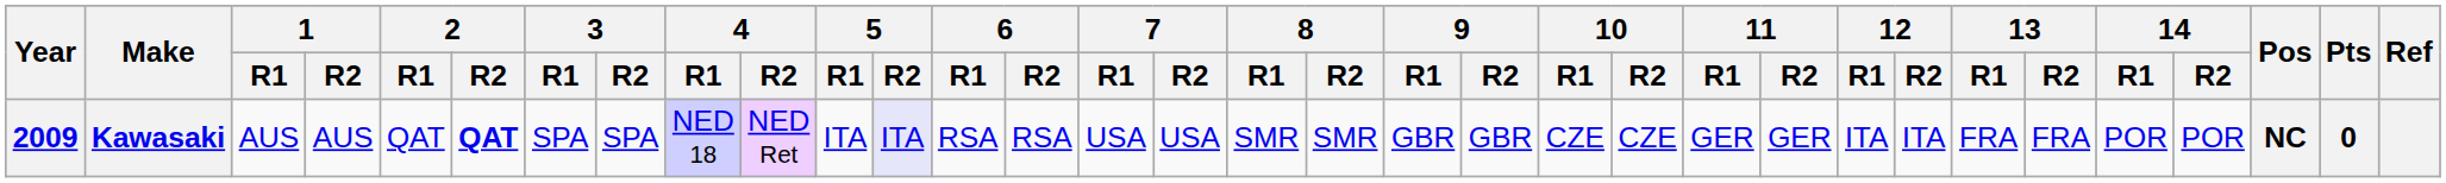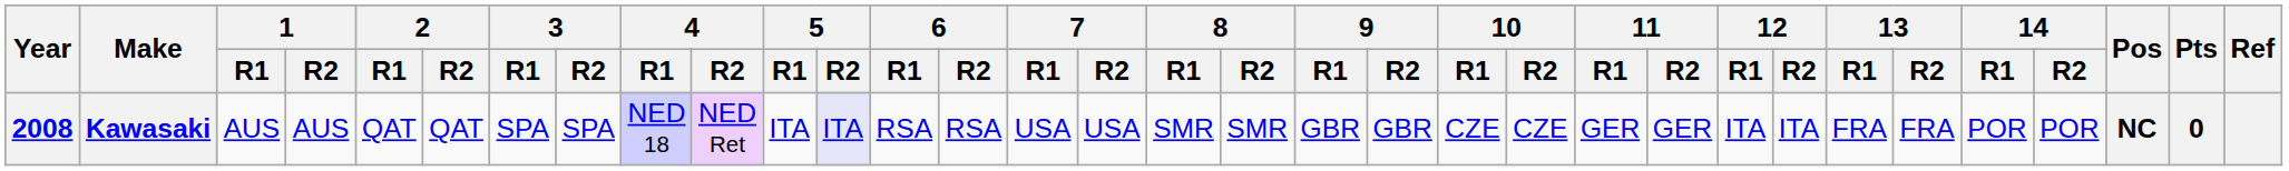 <table class="wikitable" style="text-align:center; font-size:90%">
 <tr>
 <th valign="middle" rowspan=2>Year</th>
 <th valign="middle" rowspan=2>Make</th>
 <th colspan=2>1</th>
 <th colspan=2>2</th>
 <th colspan=2>3</th>
 <th colspan=2>4</th>
 <th colspan=2>5</th>
 <th colspan=2>6</th>
 <th colspan=2>7</th>
 <th colspan=2>8</th>
 <th colspan=2>9</th>
 <th colspan=2>10</th>
 <th colspan=2>11</th>
 <th colspan=2>12</th>
 <th colspan=2>13</th>
 <th colspan=2>14</th>
 <th rowspan=2>Pos</th>
 <th rowspan=2>Pts</th>
 <th rowspan=2>Ref</th>
 </tr>
 <tr>
 <th>R1</th>
 <th>R2</th>
 <th>R1</th>
 <th>R2</th>
 <th>R1</th>
 <th>R2</th>
 <th>R1</th>
 <th>R2</th>
 <th>R1</th>
 <th>R2</th>
 <th>R1</th>
 <th>R2</th>
 <th>R1</th>
 <th>R2</th>
 <th>R1</th>
 <th>R2</th>
 <th>R1</th>
 <th>R2</th>
 <th>R1</th>
 <th>R2</th>
 <th>R1</th>
 <th>R2</th>
 <th>R1</th>
 <th>R2</th>
 <th>R1</th>
 <th>R2</th>
 <th>R1</th>
 <th>R2</th>
 </tr>
 <tr>
-<th><a href='#'>2009</a></th>
+<th><a href='#'>2008</a></th>
 <th><a href='#'>Kawasaki</a></th>
 <td><a href='#'>AUS</a> <br><small></small></td>
 <td><a href='#'>AUS</a> <br><small></small></td>
 <td><a href='#'>QAT</a> <br><small></small></td>
-<td><strong><a href='#'>QAT</a> <br><small></small></strong></td>
+<td><a href='#'>QAT</a> <br><small></small></td>
 <td><a href='#'>SPA</a> <br><small></small></td>
 <td><a href='#'>SPA</a> <br><small></small></td>
 <td style="background:#CFCFFF;"><a href='#'>NED</a><br><small>18</small></td>
 <td style="background:#EFCFFF;"><a href='#'>NED</a> <br><small>Ret</small></td>
 <td><a href='#'>ITA</a> <br><small></small></td>
 <td style="background: lavender;"><a href='#'>ITA</a> <br><small></small></td>
 <td><a href='#'>RSA</a> <br><small></small></td>
 <td><a href='#'>RSA</a> <br><small></small></td>
 <td><a href='#'>USA</a> <br><small></small></td>
 <td><a href='#'>USA</a> <br><small></small></td>
 <td><a href='#'>SMR</a> <br><small></small></td>
 <td><a href='#'>SMR</a> <br><small></small></td>
 <td><a href='#'>GBR</a> <br><small></small></td>
 <td><a href='#'>GBR</a> <br><small></small></td>
 <td><a href='#'>CZE</a> <br><small></small></td>
 <td><a href='#'>CZE</a> <br><small></small></td>
 <td><a href='#'>GER</a> <br><small></small></td>
 <td><a href='#'>GER</a> <br><small></small></td>
 <td><a href='#'>ITA</a> <br><small></small></td>
 <td><a href='#'>ITA</a> <br><small></small></td>
 <td><a href='#'>FRA</a> <br><small></small></td>
 <td><a href='#'>FRA</a> <br><small></small></td>
 <td><a href='#'>POR</a> <br><small></small></td>
 <td><a href='#'>POR</a> <br><small></small></td>
 <th>NC</th>
 <th>0</th>
 <th></th>
 </tr>
 </table>
